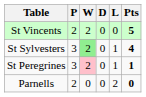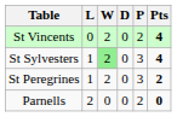 <table class="wikitable">
 <tr>
 <th>Table</th>
-<th>P</th>
+<th>L</th>
 <th>W</th>
 <th>D</th>
-<th>L</th>
+<th>P</th>
 <th>Pts</th>
 </tr>
 <tr style="text-align:center; background:#cfc;">
 <td>St Vincents</td>
-<td>2</td>
+<td>0</td>
 <td>2</td>
 <td>0</td>
-<td>0</td>
-<td><strong>5</strong></td>
+<td>2</td>
+<td><strong>4</strong></td>
 </tr>
 <tr style="text-align:center;">
 <td>St Sylvesters</td>
-<td>3</td>
+<td>1</td>
 <td style="background: lightgreen;">2</td>
 <td>0</td>
-<td>1</td>
+<td>3</td>
 <td><strong>4</strong></td>
 </tr>
 <tr style="text-align:center;">
 <td>St Peregrines</td>
+<td>1</td>
+<td>2</td>
+<td>0</td>
 <td>3</td>
-<td style="background: pink;">2</td>
-<td>0</td>
-<td>1</td>
-<td><strong>1</strong></td>
+<td><strong>2</strong></td>
 </tr>
 <tr style="text-align:center;">
 <td>Parnells</td>
 <td>2</td>
 <td>0</td>
 <td>0</td>
 <td>2</td>
 <td><strong>0</strong></td>
 </tr>
 </table>
